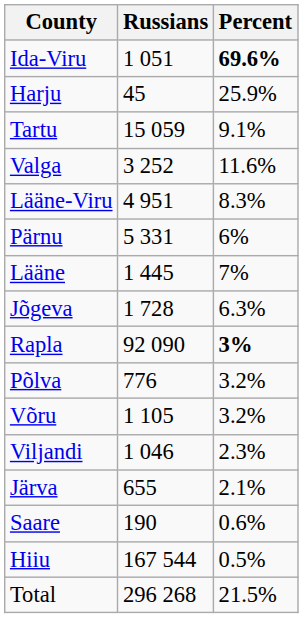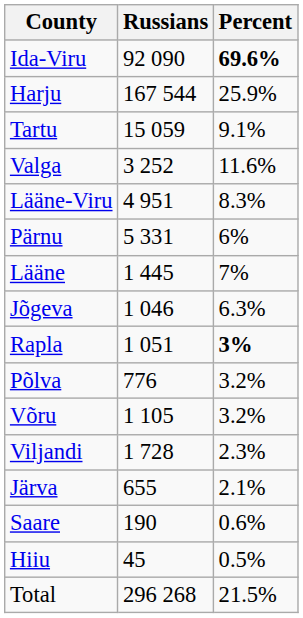 <table class="wikitable">
 <tr>
 <th>County</th>
 <th>Russians</th>
 <th>Percent</th>
 </tr>
 <tr>
 <td><a href='#'>Ida-Viru</a></td>
-<td>1 051</td>
+<td>92 090</td>
 <td><strong>69.6%</strong></td>
 </tr>
 <tr>
 <td><a href='#'>Harju</a></td>
-<td>45</td>
+<td>167 544</td>
 <td>25.9%</td>
 </tr>
 <tr>
 <td><a href='#'>Tartu</a></td>
 <td>15 059</td>
 <td>9.1%</td>
 </tr>
 <tr>
 <td><a href='#'>Valga</a></td>
 <td>3 252</td>
 <td>11.6%</td>
 </tr>
 <tr>
 <td><a href='#'>Lääne-Viru</a></td>
 <td>4 951</td>
 <td>8.3%</td>
 </tr>
 <tr>
 <td><a href='#'>Pärnu</a></td>
 <td>5 331</td>
 <td>6%</td>
 </tr>
 <tr>
 <td><a href='#'>Lääne</a></td>
 <td>1 445</td>
 <td>7%</td>
 </tr>
 <tr>
 <td><a href='#'>Jõgeva</a></td>
-<td>1 728</td>
+<td>1 046</td>
 <td>6.3%</td>
 </tr>
 <tr>
 <td><a href='#'>Rapla</a></td>
-<td>92 090</td>
+<td>1 051</td>
 <td><strong>3%</strong></td>
 </tr>
 <tr>
 <td><a href='#'>Põlva</a></td>
 <td>776</td>
 <td>3.2%</td>
 </tr>
 <tr>
 <td><a href='#'>Võru</a></td>
 <td>1 105</td>
 <td>3.2%</td>
 </tr>
 <tr>
 <td><a href='#'>Viljandi</a></td>
-<td>1 046</td>
+<td>1 728</td>
 <td>2.3%</td>
 </tr>
 <tr>
 <td><a href='#'>Järva</a></td>
 <td>655</td>
 <td>2.1%</td>
 </tr>
 <tr>
 <td><a href='#'>Saare</a></td>
 <td>190</td>
 <td>0.6%</td>
 </tr>
 <tr>
 <td><a href='#'>Hiiu</a></td>
-<td>167 544</td>
+<td>45</td>
 <td>0.5%</td>
 </tr>
 <tr>
 <td>Total</td>
 <td>296 268</td>
 <td>21.5%</td>
 </tr>
 </table>
